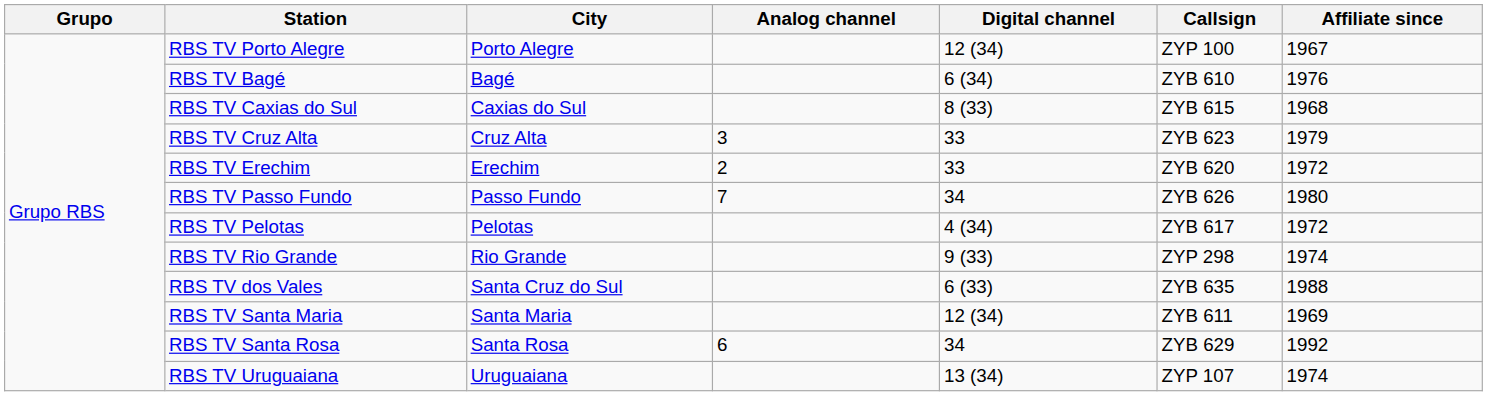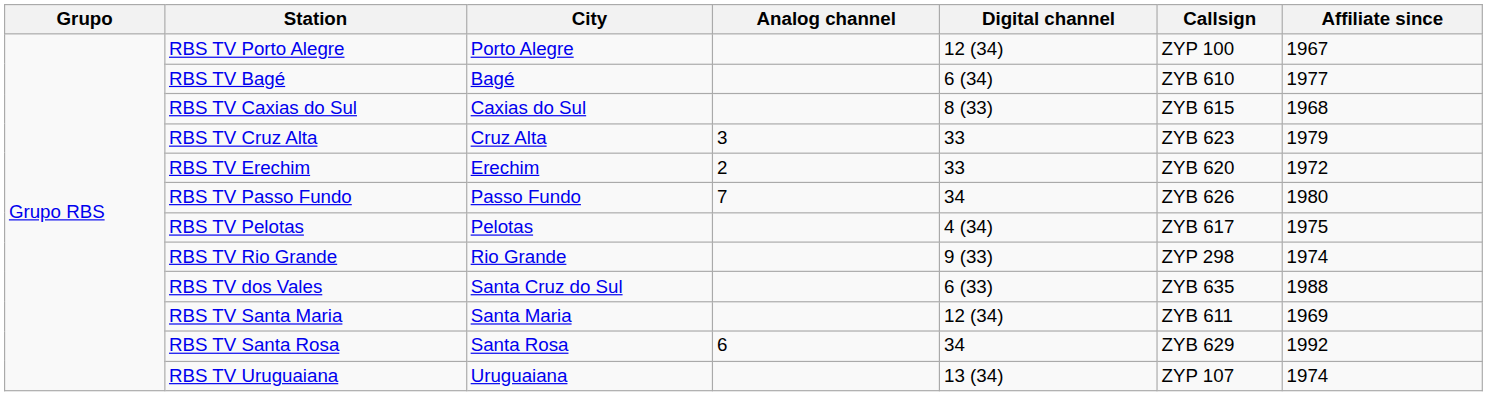 <table class = "wikitable" style = "width: 100%">
 <tr>
 <th>Grupo</th>
 <th>Station</th>
 <th>City</th>
 <th>Analog channel</th>
 <th>Digital channel</th>
 <th>Callsign</th>
 <th>Affiliate since</th>
 </tr>
 <tr>
 <td rowspan="12"><a href='#'>Grupo RBS</a></td>
 <td><a href='#'>RBS TV Porto Alegre</a></td>
 <td><a href='#'>Porto Alegre</a></td>
 <td></td>
 <td>12 (34)</td>
 <td>ZYP 100</td>
 <td>1967</td>
 </tr>
 <tr>
 <td><a href='#'>RBS TV Bagé</a></td>
 <td><a href='#'>Bagé</a></td>
 <td></td>
 <td>6 (34)</td>
 <td>ZYB 610</td>
-<td>1976</td>
+<td>1977</td>
 </tr>
 <tr>
 <td><a href='#'>RBS TV Caxias do Sul</a></td>
 <td><a href='#'>Caxias do Sul</a></td>
 <td></td>
 <td>8 (33)</td>
 <td>ZYB 615</td>
 <td>1968</td>
 </tr>
 <tr>
 <td><a href='#'>RBS TV Cruz Alta</a></td>
 <td><a href='#'>Cruz Alta</a></td>
 <td>3</td>
 <td>33</td>
 <td>ZYB 623</td>
 <td>1979</td>
 </tr>
 <tr>
 <td><a href='#'>RBS TV Erechim</a></td>
 <td><a href='#'>Erechim</a></td>
 <td>2</td>
 <td>33</td>
 <td>ZYB 620</td>
 <td>1972</td>
 </tr>
 <tr>
 <td><a href='#'>RBS TV Passo Fundo</a></td>
 <td><a href='#'>Passo Fundo</a></td>
 <td>7</td>
 <td>34</td>
 <td>ZYB 626</td>
 <td>1980</td>
 </tr>
 <tr>
 <td><a href='#'>RBS TV Pelotas</a></td>
 <td><a href='#'>Pelotas</a></td>
 <td></td>
 <td>4 (34)</td>
 <td>ZYB 617</td>
-<td>1972</td>
+<td>1975</td>
 </tr>
 <tr>
 <td><a href='#'>RBS TV Rio Grande</a></td>
 <td><a href='#'>Rio Grande</a></td>
 <td></td>
 <td>9 (33)</td>
 <td>ZYP 298</td>
 <td>1974</td>
 </tr>
 <tr>
 <td><a href='#'>RBS TV dos Vales</a></td>
 <td><a href='#'>Santa Cruz do Sul</a></td>
 <td></td>
 <td>6 (33)</td>
 <td>ZYB 635</td>
 <td>1988</td>
 </tr>
 <tr>
 <td><a href='#'>RBS TV Santa Maria</a></td>
 <td><a href='#'>Santa Maria</a></td>
 <td></td>
 <td>12 (34)</td>
 <td>ZYB 611</td>
 <td>1969</td>
 </tr>
 <tr>
 <td><a href='#'>RBS TV Santa Rosa</a></td>
 <td><a href='#'>Santa Rosa</a></td>
 <td>6</td>
 <td>34</td>
 <td>ZYB 629</td>
 <td>1992</td>
 </tr>
 <tr>
 <td><a href='#'>RBS TV Uruguaiana</a></td>
 <td><a href='#'>Uruguaiana</a></td>
 <td></td>
 <td>13 (34)</td>
 <td>ZYP 107</td>
 <td>1974</td>
 </tr>
 </table>
